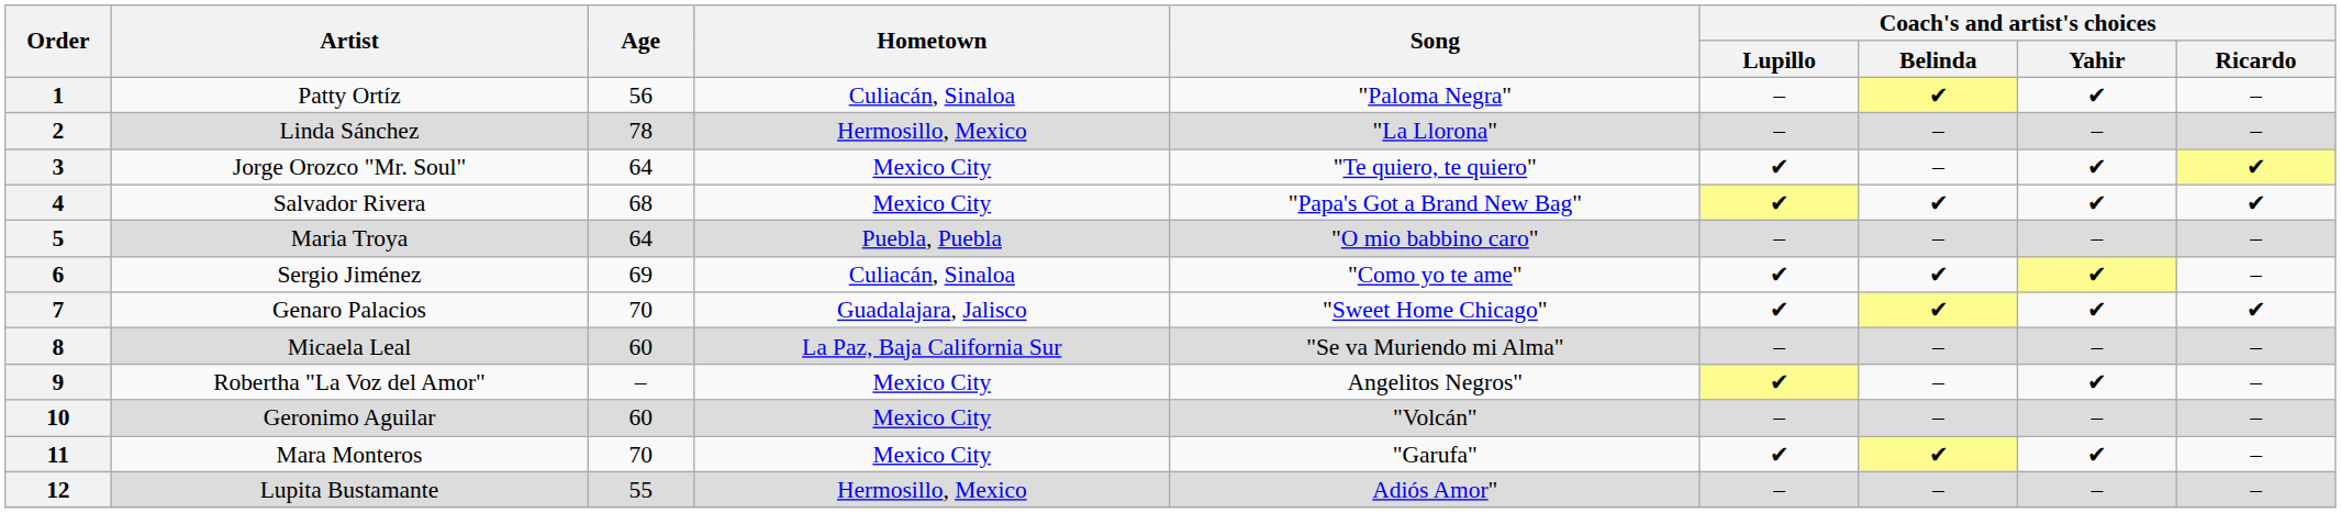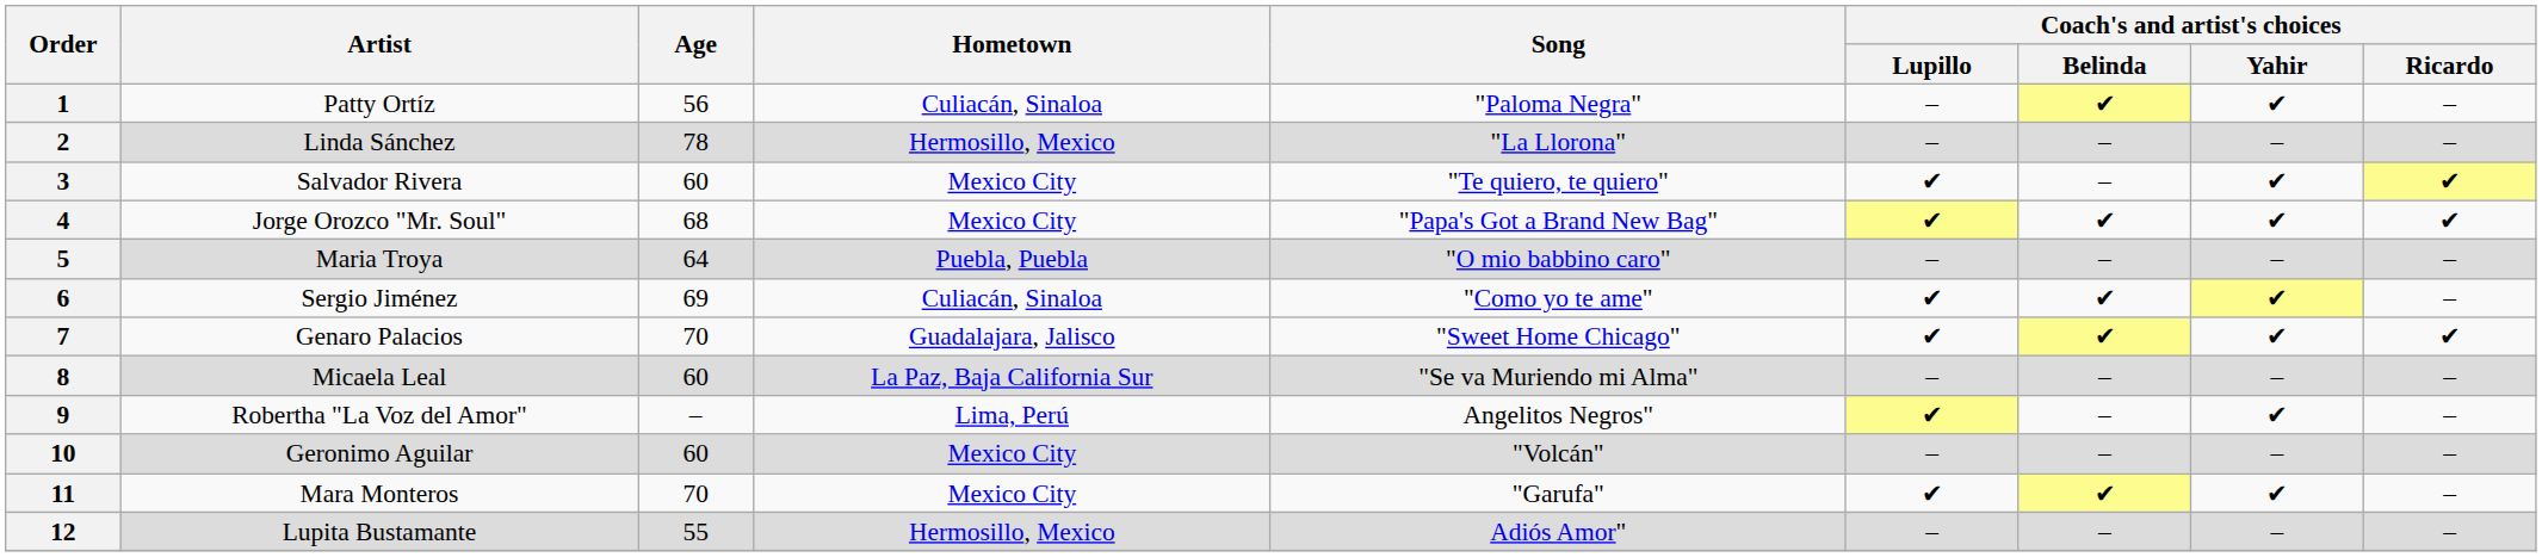 <table class="wikitable" style="text-align:center; line-height:17px; width:100%">
 <tr>
 <th scope="col" rowspan="2" style="width:04%">Order</th>
 <th scope="col" rowspan="2" style="width:18%">Artist</th>
 <th scope="col" rowspan="2" style="width:04%">Age</th>
 <th scope="col" rowspan="2" style="width:18%">Hometown</th>
 <th scope="col" rowspan="2" style="width:20%">Song</th>
 <th scope="col" colspan="4" style="width:24%">Coach's and artist's choices</th>
 </tr>
 <tr>
 <th style="width:06%">Lupillo</th>
 <th style="width:06%">Belinda</th>
 <th style="width:06%">Yahir</th>
 <th style="width:06%">Ricardo</th>
 </tr>
 <tr>
 <th>1</th>
 <td>Patty Ortíz</td>
 <td>56</td>
 <td><a href='#'>Culiacán</a>, <a href='#'>Sinaloa</a></td>
 <td>"<a href='#'>Paloma Negra</a>"</td>
 <td>–</td>
 <td style="background:#fdfc8f">✔</td>
 <td>✔</td>
 <td>–</td>
 </tr>
 <tr style="background:#DCDCDC">
 <th>2</th>
 <td>Linda Sánchez</td>
 <td>78</td>
 <td><a href='#'>Hermosillo</a>, <a href='#'>Mexico</a></td>
 <td>"<a href='#'>La Llorona</a>"</td>
 <td>–</td>
 <td>–</td>
 <td>–</td>
 <td>–</td>
 </tr>
 <tr>
 <th>3</th>
-<td>Jorge Orozco "Mr. Soul"</td>
-<td>64</td>
+<td>Salvador Rivera</td>
+<td>60</td>
 <td><a href='#'>Mexico City</a></td>
 <td>"<a href='#'>Te quiero, te quiero</a>"</td>
 <td>✔</td>
 <td>–</td>
 <td>✔</td>
 <td style="background:#fdfc8f">✔</td>
 </tr>
 <tr>
 <th>4</th>
-<td>Salvador Rivera</td>
+<td>Jorge Orozco "Mr. Soul"</td>
 <td>68</td>
 <td><a href='#'>Mexico City</a></td>
 <td>"<a href='#'>Papa's Got a Brand New Bag</a>"</td>
 <td style="background:#fdfc8f">✔</td>
 <td>✔</td>
 <td>✔</td>
 <td>✔</td>
 </tr>
 <tr style="background:#DCDCDC">
 <th>5</th>
 <td>Maria Troya</td>
 <td>64</td>
 <td><a href='#'>Puebla</a>, <a href='#'>Puebla</a></td>
 <td>"<a href='#'>O mio babbino caro</a>"</td>
 <td>–</td>
 <td>–</td>
 <td>–</td>
 <td>–</td>
 </tr>
 <tr>
 <th>6</th>
 <td>Sergio Jiménez</td>
 <td>69</td>
 <td><a href='#'>Culiacán</a>, <a href='#'>Sinaloa</a></td>
 <td>"<a href='#'>Como yo te ame</a>"</td>
 <td>✔</td>
 <td>✔</td>
 <td style="background:#fdfc8f">✔</td>
 <td>–</td>
 </tr>
 <tr>
 <th>7</th>
 <td>Genaro Palacios</td>
 <td>70</td>
 <td><a href='#'>Guadalajara</a>, <a href='#'>Jalisco</a></td>
 <td>"<a href='#'>Sweet Home Chicago</a>"</td>
 <td>✔</td>
 <td style="background:#fdfc8f">✔</td>
 <td>✔</td>
 <td>✔</td>
 </tr>
 <tr style="background:#DCDCDC">
 <th>8</th>
 <td>Micaela Leal</td>
 <td>60</td>
 <td><a href='#'>La Paz, Baja California Sur</a></td>
 <td>"Se va Muriendo mi Alma"</td>
 <td>–</td>
 <td>–</td>
 <td>–</td>
 <td>–</td>
 </tr>
 <tr>
 <th>9</th>
 <td>Robertha "La Voz del Amor"</td>
 <td>–</td>
-<td><a href='#'>Mexico City</a></td>
+<td><a href='#'>Lima, Perú</a></td>
 <td>Angelitos Negros"</td>
 <td style="background:#fdfc8f">✔</td>
 <td>–</td>
 <td>✔</td>
 <td>–</td>
 </tr>
 <tr style="background:#DCDCDC">
 <th>10</th>
 <td>Geronimo Aguilar</td>
 <td>60</td>
 <td><a href='#'>Mexico City</a></td>
 <td>"Volcán"</td>
 <td>–</td>
 <td>–</td>
 <td>–</td>
 <td>–</td>
 </tr>
 <tr>
 <th>11</th>
 <td>Mara Monteros</td>
 <td>70</td>
 <td><a href='#'>Mexico City</a></td>
 <td>"Garufa"</td>
 <td>✔</td>
 <td style="background:#fdfc8f">✔</td>
 <td>✔</td>
 <td>–</td>
 </tr>
 <tr style="background:#DCDCDC">
 <th>12</th>
 <td>Lupita Bustamante</td>
 <td>55</td>
 <td><a href='#'>Hermosillo</a>, <a href='#'>Mexico</a></td>
 <td><a href='#'>Adiós Amor</a>"</td>
 <td>–</td>
 <td>–</td>
 <td>–</td>
 <td>–</td>
 </tr>
 <tr>
 </tr>
 </table>
